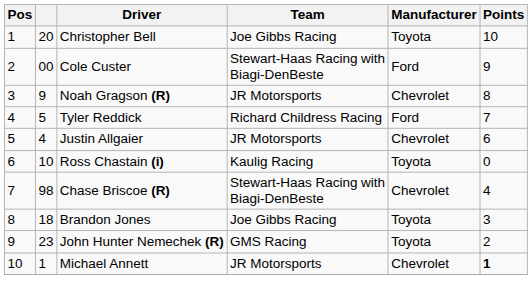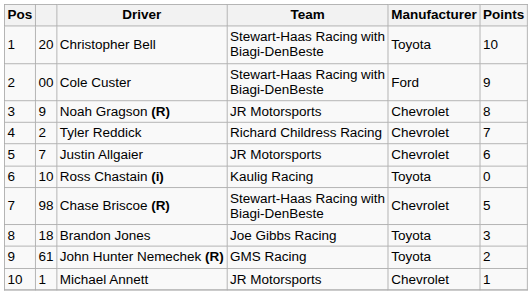 <table class="wikitable" style="font-size:98%">
 <tr>
 <th>Pos</th>
 <th></th>
 <th>Driver</th>
 <th>Team</th>
 <th>Manufacturer</th>
 <th>Points</th>
 </tr>
 <tr>
 <td>1</td>
 <td>20</td>
 <td>Christopher Bell</td>
-<td>Joe Gibbs Racing</td>
+<td>Stewart-Haas Racing with<br>Biagi-DenBeste</td>
 <td>Toyota</td>
 <td>10</td>
 </tr>
 <tr>
 <td>2</td>
 <td>00</td>
 <td>Cole Custer</td>
 <td>Stewart-Haas Racing with<br>Biagi-DenBeste</td>
 <td>Ford</td>
 <td>9</td>
 </tr>
 <tr>
 <td>3</td>
 <td>9</td>
 <td>Noah Gragson <strong>(R)</strong></td>
 <td>JR Motorsports</td>
 <td>Chevrolet</td>
 <td>8</td>
 </tr>
 <tr>
 <td>4</td>
-<td>5</td>
+<td>2</td>
 <td>Tyler Reddick</td>
 <td>Richard Childress Racing</td>
-<td>Ford</td>
+<td>Chevrolet</td>
 <td>7</td>
 </tr>
 <tr>
 <td>5</td>
-<td>4</td>
+<td>7</td>
 <td>Justin Allgaier</td>
 <td>JR Motorsports</td>
 <td>Chevrolet</td>
 <td>6</td>
 </tr>
 <tr>
 <td>6</td>
 <td>10</td>
 <td>Ross Chastain <strong>(i)</strong></td>
 <td>Kaulig Racing</td>
 <td>Toyota</td>
 <td>0</td>
 </tr>
 <tr>
 <td>7</td>
 <td>98</td>
 <td>Chase Briscoe <strong>(R)</strong></td>
 <td>Stewart-Haas Racing with<br>Biagi-DenBeste</td>
 <td>Chevrolet</td>
-<td>4</td>
+<td>5</td>
 </tr>
 <tr>
 <td>8</td>
 <td>18</td>
 <td>Brandon Jones</td>
 <td>Joe Gibbs Racing</td>
 <td>Toyota</td>
 <td>3</td>
 </tr>
 <tr>
 <td>9</td>
-<td>23</td>
+<td>61</td>
 <td>John Hunter Nemechek <strong>(R)</strong></td>
 <td>GMS Racing</td>
 <td>Toyota</td>
 <td>2</td>
 </tr>
 <tr>
 <td>10</td>
 <td>1</td>
 <td>Michael Annett</td>
 <td>JR Motorsports</td>
 <td>Chevrolet</td>
-<td><strong>1</strong></td>
+<td>1</td>
 </tr>
 <tr>
 </tr>
 </table>
